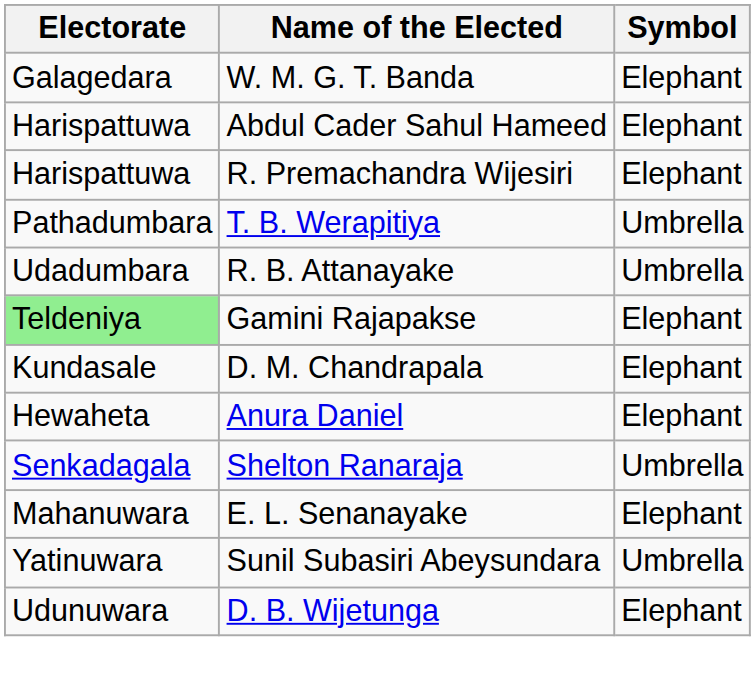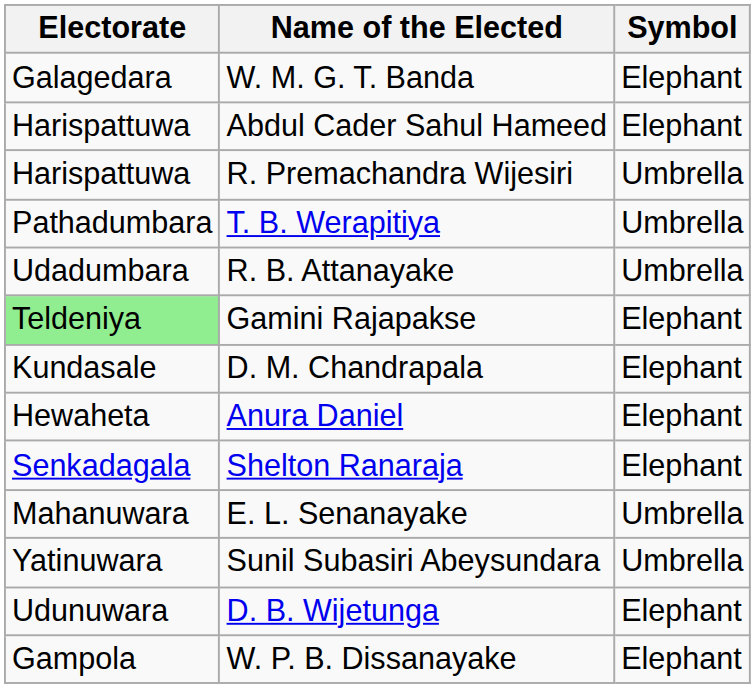 <table class="wikitable" border="1">
 <tr>
 <th>Electorate</th>
 <th>Name of the Elected</th>
 <th>Symbol</th>
 </tr>
 <tr>
 <td>Galagedara</td>
 <td>W. M. G. T. Banda</td>
 <td>Elephant</td>
 </tr>
 <tr>
 <td>Harispattuwa</td>
 <td>Abdul Cader Sahul Hameed</td>
 <td>Elephant</td>
 </tr>
 <tr>
 <td>Harispattuwa</td>
 <td>R. Premachandra Wijesiri</td>
-<td>Elephant</td>
+<td>Umbrella</td>
 </tr>
 <tr>
 <td>Pathadumbara</td>
 <td><a href='#'>T. B. Werapitiya</a></td>
 <td>Umbrella</td>
 </tr>
 <tr>
 <td>Udadumbara</td>
 <td>R. B. Attanayake</td>
 <td>Umbrella</td>
 </tr>
 <tr>
 <td style="background: lightgreen;">Teldeniya</td>
 <td>Gamini Rajapakse</td>
 <td>Elephant</td>
 </tr>
 <tr>
 <td>Kundasale</td>
 <td>D. M. Chandrapala</td>
 <td>Elephant</td>
 </tr>
 <tr>
 <td>Hewaheta</td>
 <td><a href='#'>Anura Daniel</a></td>
 <td>Elephant</td>
 </tr>
 <tr>
 <td><a href='#'>Senkadagala</a></td>
 <td><a href='#'>Shelton Ranaraja</a></td>
-<td>Umbrella</td>
+<td>Elephant</td>
 </tr>
 <tr>
 <td>Mahanuwara</td>
 <td>E. L. Senanayake</td>
-<td>Elephant</td>
+<td>Umbrella</td>
 </tr>
 <tr>
 <td>Yatinuwara</td>
 <td>Sunil Subasiri Abeysundara</td>
 <td>Umbrella</td>
 </tr>
 <tr>
 <td>Udunuwara</td>
 <td><a href='#'>D. B. Wijetunga</a></td>
 <td>Elephant</td>
 </tr>
+<tr>
+<td>Gampola</td>
+<td>W. P. B. Dissanayake</td>
+<td>Elephant</td>
+</tr>
 </table>
